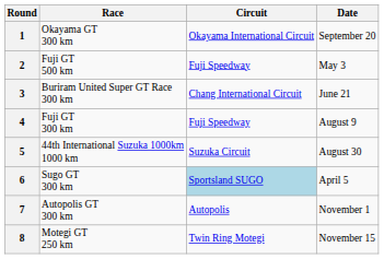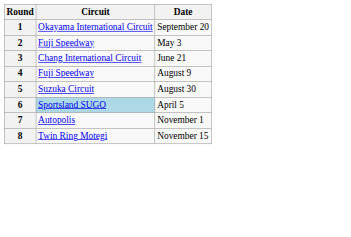 <table class="wikitable" style="font-size: 85%;">
 <tr>
 <th>Round</th>
-<th>Race</th>
 <th>Circuit</th>
 <th>Date</th>
 </tr>
 <tr>
 <th>1</th>
-<td>Okayama GT<br>300 km</td>
 <td> <a href='#'>Okayama International Circuit</a></td>
 <td>September 20</td>
 </tr>
 <tr>
 <th>2</th>
-<td>Fuji GT <br>500 km</td>
 <td> <a href='#'>Fuji Speedway</a></td>
 <td>May 3</td>
 </tr>
 <tr>
 <th>3</th>
-<td>Buriram United Super GT Race<br>300 km</td>
 <td> <a href='#'>Chang International Circuit</a></td>
 <td>June 21</td>
 </tr>
 <tr>
 <th>4</th>
-<td>Fuji GT <br>300 km</td>
 <td> <a href='#'>Fuji Speedway</a></td>
 <td>August 9</td>
 </tr>
 <tr>
 <th>5</th>
-<td>44th International <a href='#'>Suzuka 1000km</a><br>1000 km</td>
 <td> <a href='#'>Suzuka Circuit</a></td>
 <td>August 30</td>
 </tr>
 <tr>
 <th>6</th>
-<td>Sugo GT<br>300 km</td>
 <td style="background: lightblue;"> <a href='#'>Sportsland SUGO</a></td>
 <td>April 5</td>
 </tr>
 <tr>
 <th>7</th>
-<td>Autopolis GT<br>300 km</td>
 <td> <a href='#'>Autopolis</a></td>
 <td>November 1</td>
 </tr>
 <tr>
 <th>8</th>
-<td>Motegi GT<br>250 km</td>
 <td> <a href='#'>Twin Ring Motegi</a></td>
 <td>November 15</td>
 </tr>
 </table>
